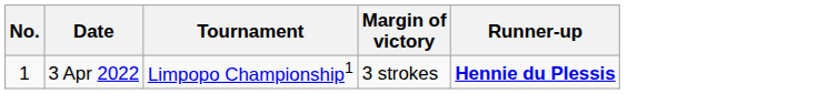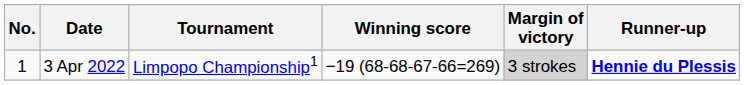 <table class="wikitable" style="font-size:95%;">
 <tr>
 <th>No.</th>
 <th>Date</th>
 <th>Tournament</th>
+<th>Winning score</th>
 <th>Margin of<br>victory</th>
 <th>Runner-up</th>
 </tr>
 <tr>
 <td align=center>1</td>
 <td align=right>3 Apr <a href='#'>2022</a></td>
 <td><a href='#'>Limpopo Championship</a><sup>1</sup></td>
-<td>3 strokes</td>
+<td>−19 (68-68-67-66=269)</td>
+<td style="background: lightgrey;">3 strokes</td>
 <td><strong> <a href='#'>Hennie du Plessis</a></strong></td>
 </tr>
 </table>
